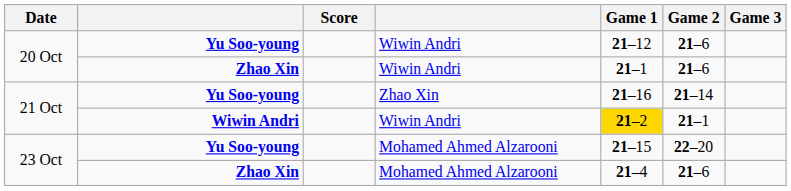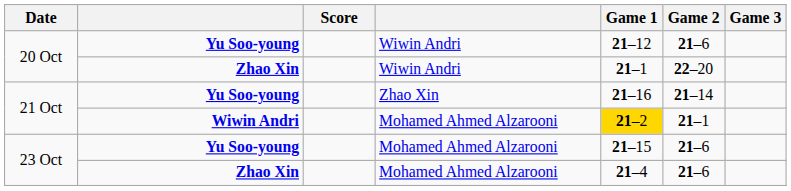 <table class="wikitable" style="text-align:center; font-size:90% ">
 <tr>
 <th width="60">Date</th>
 <th align="right" width="200"></th>
 <th width="60">Score</th>
 <th align="left" width="200"></th>
 <th width="50">Game 1</th>
 <th width="50">Game 2</th>
 <th width="50">Game 3</th>
 </tr>
 <tr>
 <td rowspan="2">20 Oct</td>
 <td align="right"><strong><a href='#'>Yu Soo-young</a> </strong></td>
 <td align="center"></td>
 <td align="left"> <a href='#'>Wiwin Andri</a></td>
 <td><strong>21</strong>–12</td>
 <td><strong>21</strong>–6</td>
 <td></td>
 </tr>
 <tr>
 <td align="right"><strong><a href='#'>Zhao Xin</a> </strong></td>
 <td align="center"></td>
 <td align="left"> <a href='#'>Wiwin Andri</a></td>
 <td><strong>21</strong>–1</td>
-<td><strong>21</strong>–6</td>
+<td><strong>22</strong>–20</td>
 <td></td>
 </tr>
 <tr>
 <td rowspan="2">21 Oct</td>
 <td align="right"><strong><a href='#'>Yu Soo-young</a> </strong></td>
 <td align="center"></td>
 <td align="left"> <a href='#'>Zhao Xin</a></td>
 <td><strong>21</strong>–16</td>
 <td><strong>21</strong>–14</td>
 <td></td>
 </tr>
 <tr>
 <td align="right"><strong><a href='#'>Wiwin Andri</a> </strong></td>
 <td align="center"></td>
-<td align="left"> <a href='#'>Wiwin Andri</a></td>
+<td align="left"> <a href='#'>Mohamed Ahmed Alzarooni</a></td>
 <td style="background: gold;"><strong>21</strong>–2</td>
 <td><strong>21</strong>–1</td>
 <td></td>
 </tr>
 <tr>
 <td rowspan="2">23 Oct</td>
 <td align="right"><strong><a href='#'>Yu Soo-young</a> </strong></td>
 <td align="center"></td>
 <td align="left"> <a href='#'>Mohamed Ahmed Alzarooni</a></td>
 <td><strong>21</strong>–15</td>
-<td><strong>22</strong>–20</td>
+<td><strong>21</strong>–6</td>
 <td></td>
 </tr>
 <tr>
 <td align="right"><strong><a href='#'>Zhao Xin</a> </strong></td>
 <td align="center"></td>
 <td align="left"> <a href='#'>Mohamed Ahmed Alzarooni</a></td>
 <td><strong>21</strong>–4</td>
 <td><strong>21</strong>–6</td>
 <td></td>
 </tr>
 </table>
